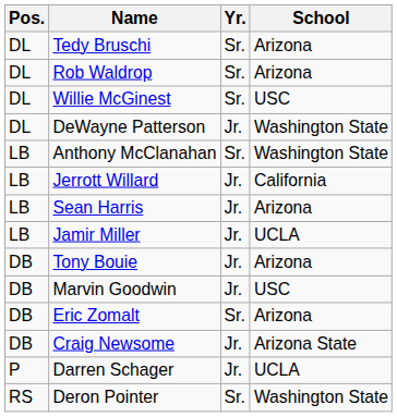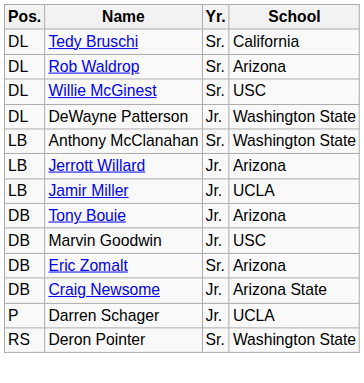 <table class="wikitable">
 <tr>
 <th>Pos.</th>
 <th>Name</th>
 <th>Yr.</th>
 <th>School</th>
 </tr>
 <tr>
 <td>DL</td>
 <td><a href='#'>Tedy Bruschi</a></td>
 <td>Sr.</td>
-<td>Arizona</td>
+<td>California</td>
 </tr>
 <tr>
 <td>DL</td>
 <td><a href='#'>Rob Waldrop</a></td>
 <td>Sr.</td>
 <td>Arizona</td>
 </tr>
 <tr>
 <td>DL</td>
 <td><a href='#'>Willie McGinest</a></td>
 <td>Sr.</td>
 <td>USC</td>
 </tr>
 <tr>
 <td>DL</td>
 <td>DeWayne Patterson</td>
 <td>Jr.</td>
 <td>Washington State</td>
 </tr>
 <tr>
 <td>LB</td>
 <td>Anthony McClanahan</td>
 <td>Sr.</td>
 <td>Washington State</td>
 </tr>
 <tr>
 <td>LB</td>
 <td><a href='#'>Jerrott Willard</a></td>
-<td>Jr.</td>
-<td>California</td>
-</tr>
-<tr>
-<td>LB</td>
-<td><a href='#'>Sean Harris</a></td>
 <td>Jr.</td>
 <td>Arizona</td>
 </tr>
 <tr>
 <td>LB</td>
 <td><a href='#'>Jamir Miller</a></td>
 <td>Jr.</td>
 <td>UCLA</td>
 </tr>
 <tr>
 <td>DB</td>
 <td><a href='#'>Tony Bouie</a></td>
 <td>Jr.</td>
 <td>Arizona</td>
 </tr>
 <tr>
 <td>DB</td>
 <td>Marvin Goodwin</td>
 <td>Jr.</td>
 <td>USC</td>
 </tr>
 <tr>
 <td>DB</td>
 <td><a href='#'>Eric Zomalt</a></td>
 <td>Sr.</td>
 <td>Arizona</td>
 </tr>
 <tr>
 <td>DB</td>
 <td><a href='#'>Craig Newsome</a></td>
 <td>Jr.</td>
 <td>Arizona State</td>
 </tr>
 <tr>
 <td>P</td>
 <td>Darren Schager</td>
 <td>Jr.</td>
 <td>UCLA</td>
 </tr>
 <tr>
 <td>RS</td>
 <td>Deron Pointer</td>
 <td>Sr.</td>
 <td>Washington State</td>
 </tr>
 </table>
